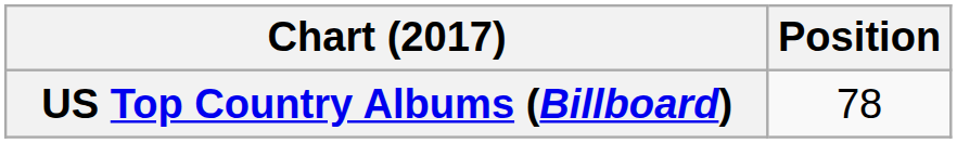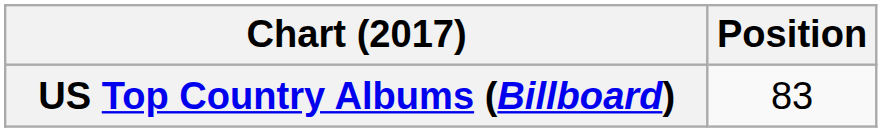 <table class="wikitable plainrowheaders" style="text-align:center;">
 <tr>
 <th scope="col" style="width:18em;">Chart (2017)</th>
 <th scope="col">Position</th>
 </tr>
 <tr>
 <th scope="row">US <a href='#'>Top Country Albums</a> (<em><a href='#'>Billboard</a></em>)</th>
-<td>78</td>
+<td>83</td>
 </tr>
 </table>
